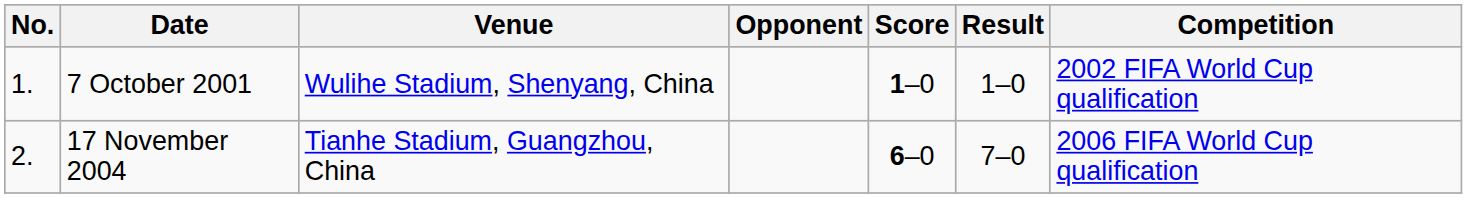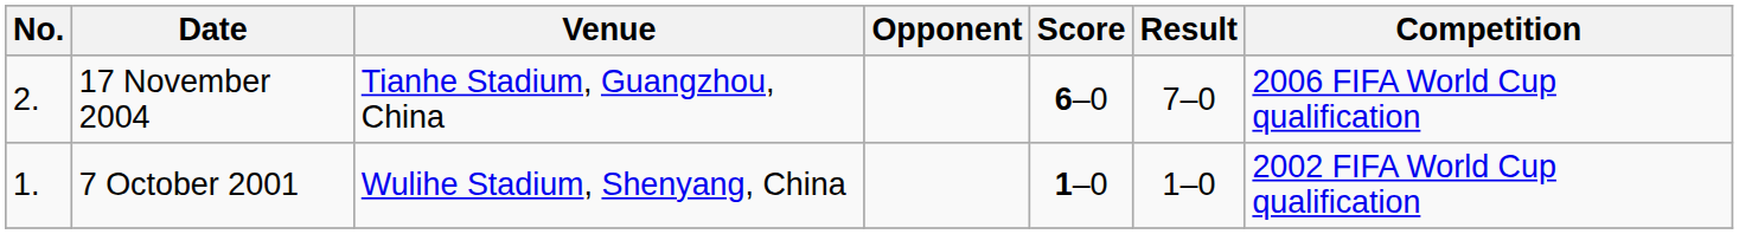 <table class="wikitable">
 <tr>
 <th>No.</th>
 <th>Date</th>
 <th>Venue</th>
 <th>Opponent</th>
 <th>Score</th>
 <th>Result</th>
 <th>Competition</th>
 </tr>
 <tr>
+<td>2.</td>
+<td>17 November 2004</td>
+<td><a href='#'>Tianhe Stadium</a>, <a href='#'>Guangzhou</a>, China</td>
+<td></td>
+<td align=center><strong>6</strong>–0</td>
+<td align=center>7–0</td>
+<td><a href='#'>2006 FIFA World Cup qualification</a></td>
+</tr>
+<tr>
 <td>1.</td>
 <td>7 October 2001</td>
 <td><a href='#'>Wulihe Stadium</a>, <a href='#'>Shenyang</a>, China</td>
 <td></td>
 <td align=center><strong>1</strong>–0</td>
 <td align=center>1–0</td>
 <td><a href='#'>2002 FIFA World Cup qualification</a></td>
 </tr>
-<tr>
-<td>2.</td>
-<td>17 November 2004</td>
-<td><a href='#'>Tianhe Stadium</a>, <a href='#'>Guangzhou</a>, China</td>
-<td></td>
-<td align=center><strong>6</strong>–0</td>
-<td align=center>7–0</td>
-<td><a href='#'>2006 FIFA World Cup qualification</a></td>
-</tr>
 </table>
